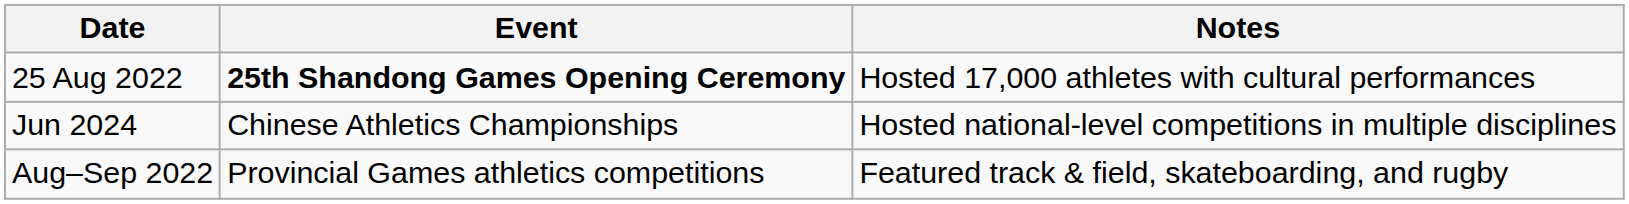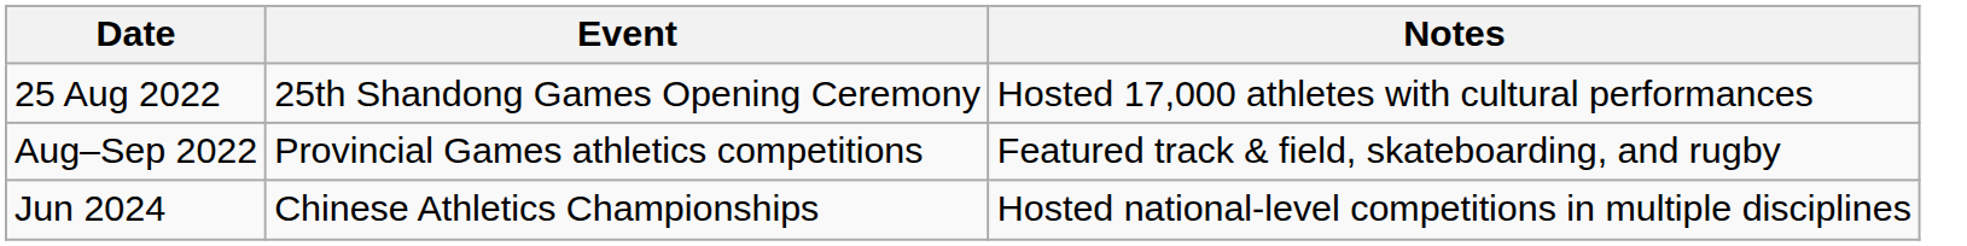 <table class="wikitable">
 <tr>
 <th>Date</th>
 <th>Event</th>
 <th>Notes</th>
 </tr>
 <tr>
 <td>25 Aug 2022</td>
-<td><strong>25th Shandong Games Opening Ceremony</strong></td>
+<td>25th Shandong Games Opening Ceremony</td>
 <td>Hosted 17,000 athletes with cultural performances</td>
+</tr>
+<tr>
+<td>Aug–Sep 2022</td>
+<td>Provincial Games athletics competitions</td>
+<td>Featured track & field, skateboarding, and rugby</td>
 </tr>
 <tr>
 <td>Jun 2024</td>
 <td>Chinese Athletics Championships</td>
 <td>Hosted national-level competitions in multiple disciplines</td>
 </tr>
-<tr>
-<td>Aug–Sep 2022</td>
-<td>Provincial Games athletics competitions</td>
-<td>Featured track & field, skateboarding, and rugby</td>
-</tr>
 </table>
